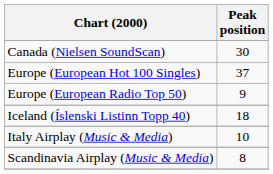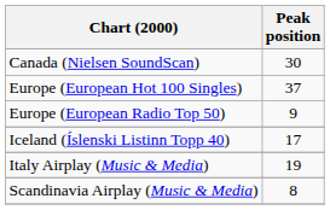 <table class="wikitable sortable">
 <tr>
 <th>Chart (2000)</th>
 <th>Peak<br>position</th>
 </tr>
 <tr>
 </tr>
 <tr>
 </tr>
 <tr>
 </tr>
 <tr>
 </tr>
 <tr>
 </tr>
 <tr>
 <td>Canada (<a href='#'>Nielsen SoundScan</a>)</td>
 <td align="center">30</td>
 </tr>
 <tr>
 <td>Europe (<a href='#'>European Hot 100 Singles</a>)</td>
 <td align="center">37</td>
 </tr>
 <tr>
 <td>Europe (<a href='#'>European Radio Top 50</a>)</td>
 <td align="center">9</td>
 </tr>
 <tr>
 </tr>
 <tr>
 <td>Iceland (<a href='#'>Íslenski Listinn Topp 40</a>)</td>
-<td align="center">18</td>
+<td align="center">17</td>
 </tr>
 <tr>
 </tr>
 <tr>
 <td>Italy Airplay (<em><a href='#'>Music & Media</a></em>)</td>
-<td align="center">10</td>
+<td align="center">19</td>
 </tr>
 <tr>
 </tr>
 <tr>
 </tr>
 <tr>
 </tr>
 <tr>
 <td>Scandinavia Airplay (<em><a href='#'>Music & Media</a></em>)</td>
 <td style="text-align:center;">8</td>
 </tr>
 <tr>
 </tr>
 <tr>
 </tr>
 <tr>
 </tr>
 <tr>
 </tr>
 <tr>
 </tr>
 <tr>
 </tr>
 <tr>
 </tr>
 <tr>
 </tr>
 <tr>
 </tr>
 <tr>
 </tr>
 </table>
